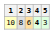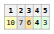 <table class="wikitable" style="font-size: 85%; text-align:center">
 <tr>
 <th>1</th>
 <th>2</th>
 <th>3</th>
 <th>4</th>
 <th>5</th>
 </tr>
 <tr align="center">
 <td style="background:#FFFFBF;">10</td>
-<td style="background:#DFDFDF;">8</td>
+<td style="background:#DFDFDF;">7</td>
 <td style="background:#FFDF9F;">6</td>
 <td style="background:#DFFFDF;"><strong>4</strong></td>
 <td style="background:#DFFFDF;">3</td>
 </tr>
 </table>
